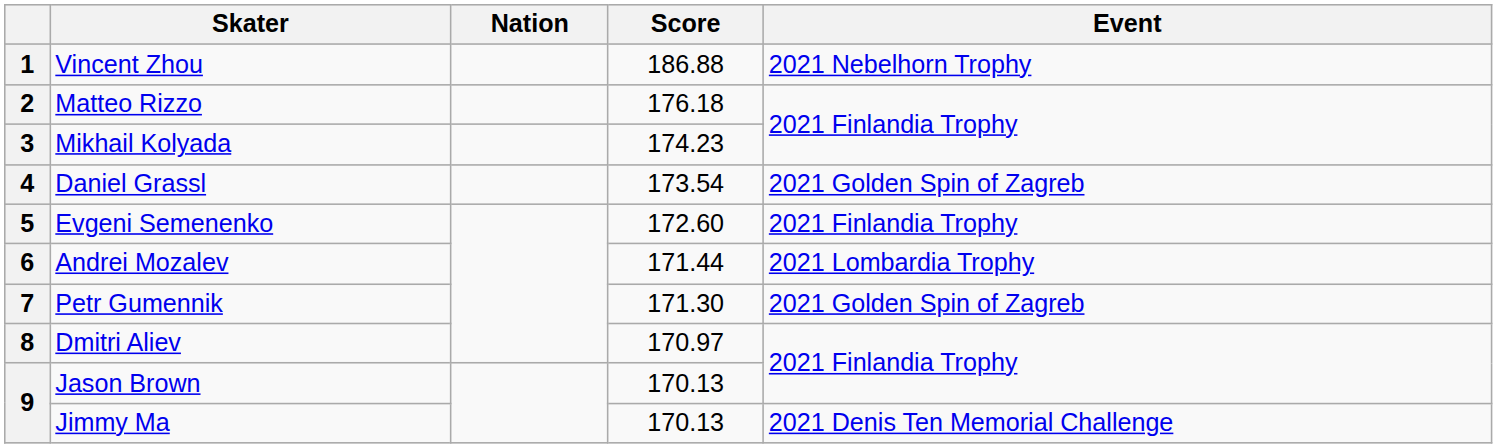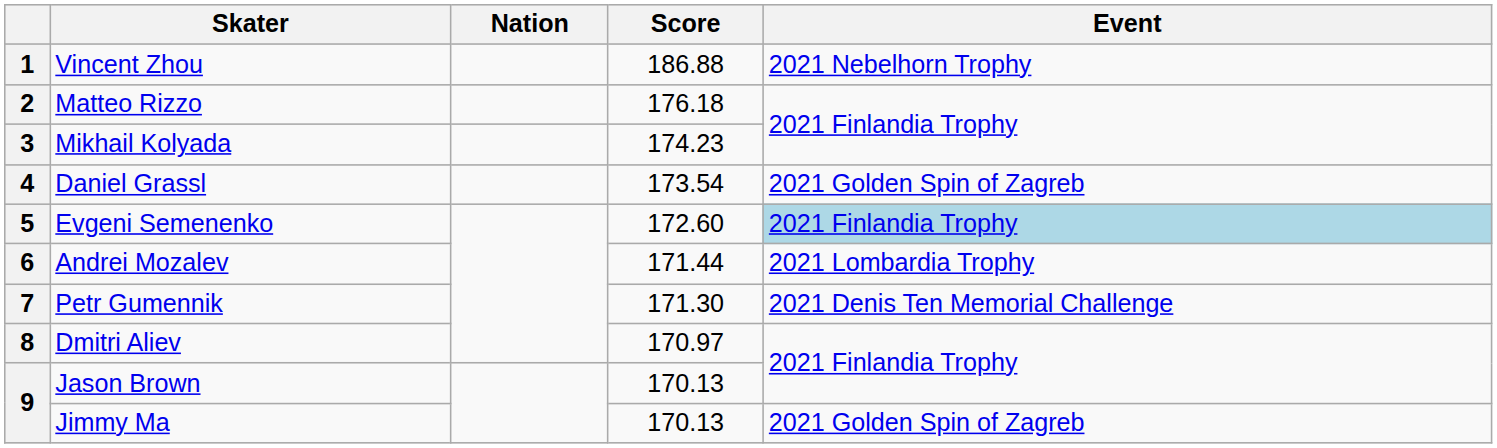 <table class="wikitable sortable" style="text-align:left; width:75%">
 <tr>
 <th scope="col"></th>
 <th scope="col">Skater</th>
 <th scope="col">Nation</th>
 <th scope="col">Score</th>
 <th scope="col">Event</th>
 </tr>
 <tr>
 <th scope="row">1</th>
 <td><a href='#'>Vincent Zhou</a></td>
 <td></td>
 <td style="text-align:center;">186.88</td>
 <td><a href='#'>2021 Nebelhorn Trophy</a></td>
 </tr>
 <tr>
 <th scope="row">2</th>
 <td><a href='#'>Matteo Rizzo</a></td>
 <td></td>
 <td style="text-align:center;">176.18</td>
 <td rowspan="2"><a href='#'>2021 Finlandia Trophy</a></td>
 </tr>
 <tr>
 <th scope="row">3</th>
 <td><a href='#'>Mikhail Kolyada</a></td>
 <td></td>
 <td style="text-align:center;">174.23</td>
 </tr>
 <tr>
 <th scope="row">4</th>
 <td><a href='#'>Daniel Grassl</a></td>
 <td></td>
 <td style="text-align:center;">173.54</td>
 <td><a href='#'>2021 Golden Spin of Zagreb</a></td>
 </tr>
 <tr>
 <th scope="row">5</th>
 <td><a href='#'>Evgeni Semenenko</a></td>
 <td rowspan="4"></td>
 <td style="text-align:center;">172.60</td>
-<td><a href='#'>2021 Finlandia Trophy</a></td>
+<td style="background: lightblue;"><a href='#'>2021 Finlandia Trophy</a></td>
 </tr>
 <tr>
 <th scope="row">6</th>
 <td><a href='#'>Andrei Mozalev</a></td>
 <td style="text-align:center;">171.44</td>
 <td><a href='#'>2021 Lombardia Trophy</a></td>
 </tr>
 <tr>
 <th scope="row">7</th>
 <td><a href='#'>Petr Gumennik</a></td>
 <td style="text-align:center;">171.30</td>
-<td><a href='#'>2021 Golden Spin of Zagreb</a></td>
+<td><a href='#'>2021 Denis Ten Memorial Challenge</a></td>
 </tr>
 <tr>
 <th scope="row">8</th>
 <td><a href='#'>Dmitri Aliev</a></td>
 <td style="text-align:center;">170.97</td>
 <td rowspan="2"><a href='#'>2021 Finlandia Trophy</a></td>
 </tr>
 <tr>
 <th rowspan=2 scope="row">9</th>
 <td><a href='#'>Jason Brown</a></td>
 <td rowspan="2"></td>
 <td style="text-align:center;">170.13</td>
 </tr>
 <tr>
 <td><a href='#'>Jimmy Ma</a></td>
 <td style="text-align:center;">170.13</td>
-<td><a href='#'>2021 Denis Ten Memorial Challenge</a></td>
+<td><a href='#'>2021 Golden Spin of Zagreb</a></td>
 </tr>
 </table>
